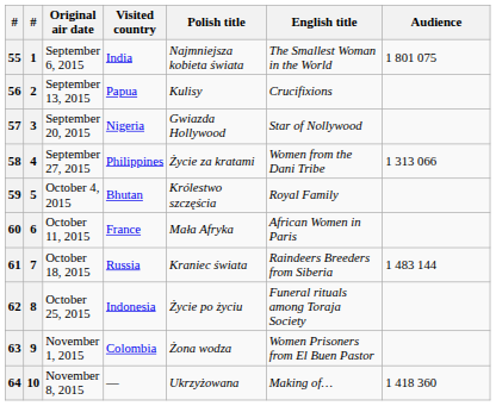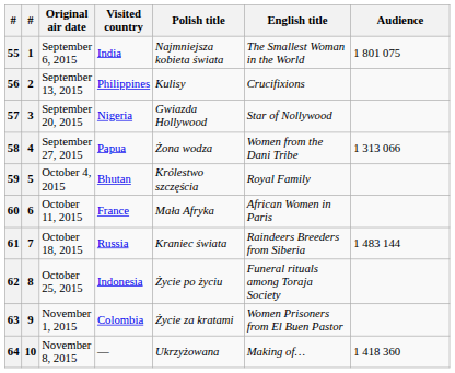 <table class="wikitable" border="1">
 <tr>
 <th>#</th>
 <th>#</th>
 <th>Original air date</th>
 <th>Visited country</th>
 <th width="200px">Polish title</th>
 <th width="300px">English title</th>
 <th width="300px">Audience</th>
 </tr>
 <tr>
 <th>55</th>
 <th>1</th>
 <td>September 6, 2015</td>
 <td><a href='#'>India</a></td>
 <td><em>Najmniejsza kobieta świata</em></td>
 <td><em>The Smallest Woman in the World</em></td>
 <td>1 801 075</td>
 </tr>
 <tr>
 <th>56</th>
 <th>2</th>
 <td>September 13, 2015</td>
-<td><a href='#'>Papua</a></td>
+<td><a href='#'>Philippines</a></td>
 <td><em>Kulisy</em></td>
 <td><em>Crucifixions</em></td>
 <td></td>
 </tr>
 <tr>
 <th>57</th>
 <th>3</th>
 <td>September 20, 2015</td>
 <td><a href='#'>Nigeria</a></td>
 <td><em>Gwiazda Hollywood</em></td>
 <td><em>Star of Nollywood</em></td>
 <td></td>
 </tr>
 <tr>
 <th>58</th>
 <th>4</th>
 <td>September 27, 2015</td>
-<td><a href='#'>Philippines</a></td>
-<td><em>Życie za kratami</em></td>
+<td><a href='#'>Papua</a></td>
+<td><em>Żona wodza</em></td>
 <td><em>Women from the Dani Tribe</em></td>
 <td>1 313 066</td>
 </tr>
 <tr>
 <th>59</th>
 <th>5</th>
 <td>October 4, 2015</td>
 <td><a href='#'>Bhutan</a></td>
 <td><em>Królestwo szczęścia</em></td>
 <td><em>Royal Family</em></td>
 <td></td>
 </tr>
 <tr>
 <th>60</th>
 <th>6</th>
 <td>October 11, 2015</td>
 <td><a href='#'>France</a></td>
 <td><em>Mała Afryka</em></td>
 <td><em>African Women in Paris</em></td>
 <td></td>
 </tr>
 <tr>
 <th>61</th>
 <th>7</th>
 <td>October 18, 2015</td>
 <td><a href='#'>Russia</a></td>
 <td><em>Kraniec świata</em></td>
 <td><em>Raindeers Breeders from Siberia</em></td>
 <td>1 483 144</td>
 </tr>
 <tr>
 <th>62</th>
 <th>8</th>
 <td>October 25, 2015</td>
 <td><a href='#'>Indonesia</a></td>
 <td><em>Życie po życiu</em></td>
 <td><em>Funeral rituals among Toraja Society</em></td>
 <td></td>
 </tr>
 <tr>
 <th>63</th>
 <th>9</th>
 <td>November 1, 2015</td>
 <td><a href='#'>Colombia</a></td>
-<td><em>Żona wodza</em></td>
+<td><em>Życie za kratami</em></td>
 <td><em>Women Prisoners from El Buen Pastor</em></td>
 <td></td>
 </tr>
 <tr>
 <th>64</th>
 <th>10</th>
 <td>November 8, 2015</td>
 <td>—</td>
 <td><em>Ukrzyżowana</em></td>
 <td><em>Making of…</em></td>
 <td>1 418 360</td>
 </tr>
 </table>
